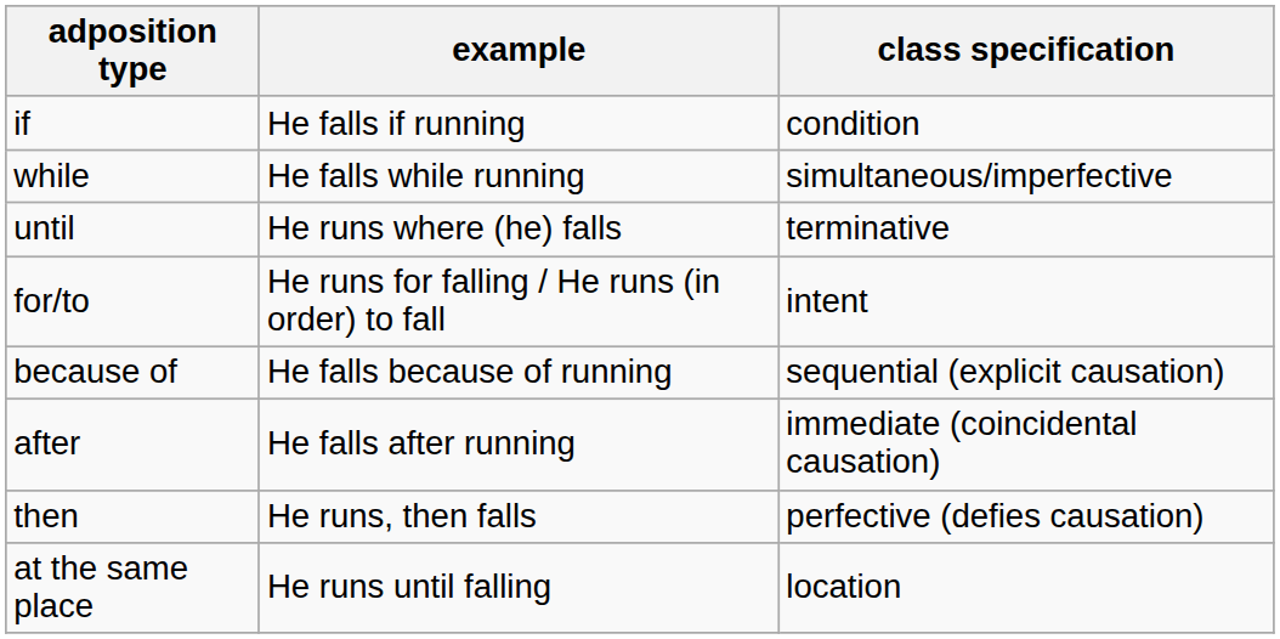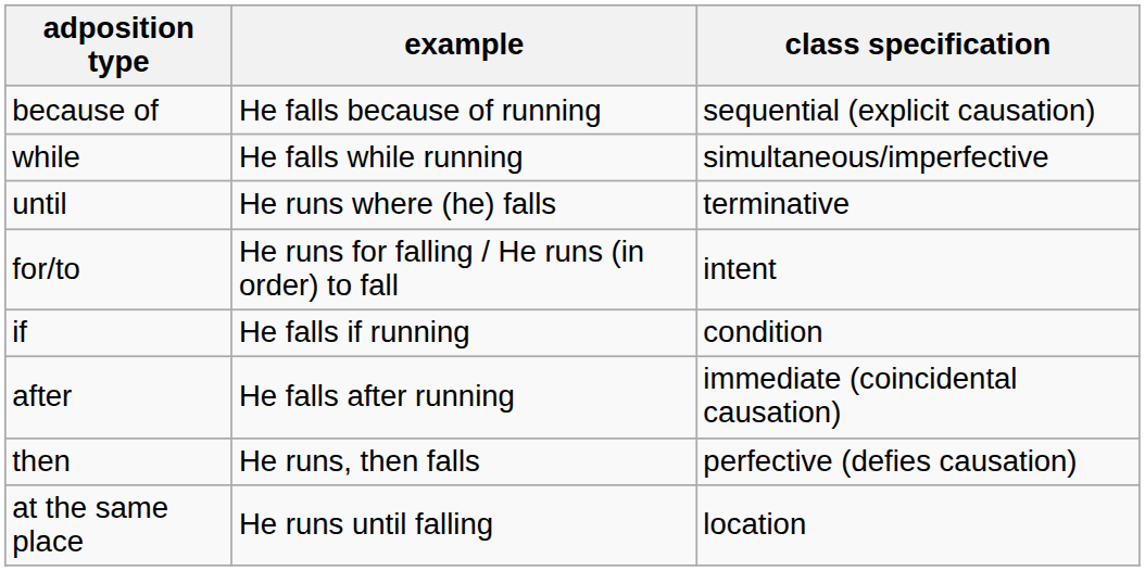 <table class="wikitable">
 <tr>
 <th>adposition type</th>
 <th>example</th>
 <th>class specification</th>
 </tr>
 <tr>
-<td>if</td>
-<td>He falls if running</td>
-<td>condition</td>
+<td>because of</td>
+<td>He falls because of running</td>
+<td>sequential (explicit causation)</td>
 </tr>
 <tr>
 <td>while</td>
 <td>He falls while running</td>
 <td>simultaneous/imperfective</td>
 </tr>
 <tr>
 <td>until</td>
 <td>He runs where (he) falls</td>
 <td>terminative</td>
 </tr>
 <tr>
 <td>for/to</td>
 <td>He runs for falling / He runs (in order) to fall</td>
 <td>intent</td>
 </tr>
 <tr>
-<td>because of</td>
-<td>He falls because of running</td>
-<td>sequential (explicit causation)</td>
+<td>if</td>
+<td>He falls if running</td>
+<td>condition</td>
 </tr>
 <tr>
 <td>after</td>
 <td>He falls after running</td>
 <td>immediate (coincidental causation)</td>
 </tr>
 <tr>
 <td>then</td>
 <td>He runs, then falls</td>
 <td>perfective (defies causation)</td>
 </tr>
 <tr>
 <td>at the same place</td>
 <td>He runs until falling</td>
 <td>location</td>
 </tr>
 </table>
